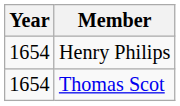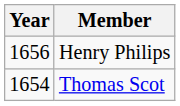 <table class="wikitable">
 <tr>
 <th>Year</th>
 <th>Member</th>
 </tr>
 <tr>
-<td>1654</td>
+<td>1656</td>
 <td>Henry Philips</td>
 </tr>
 <tr>
 <td>1654</td>
 <td><a href='#'>Thomas Scot</a></td>
 </tr>
 </table>
